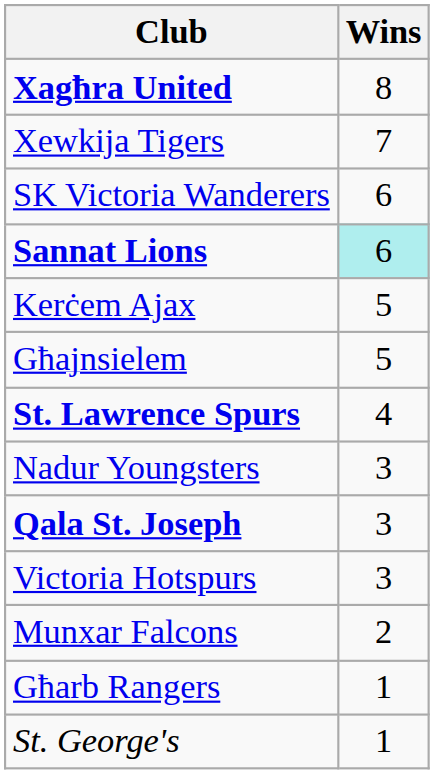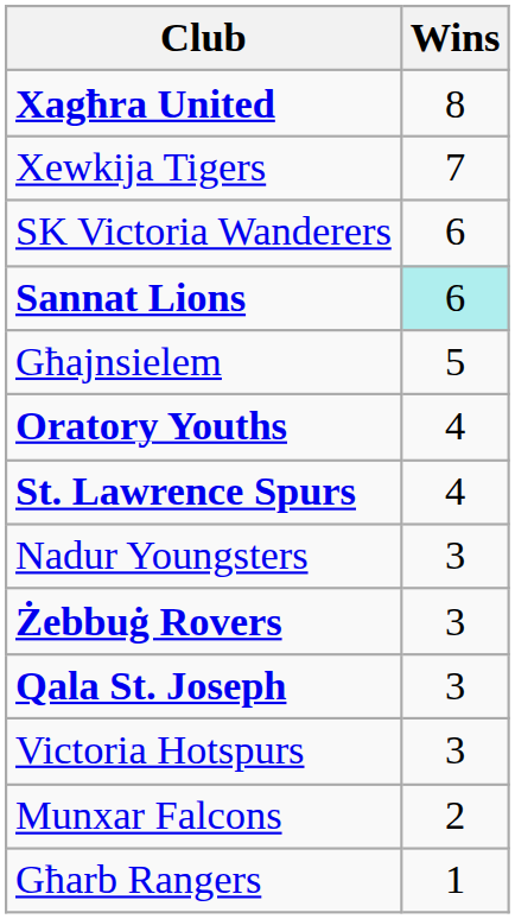 <table class="wikitable">
 <tr>
 <th>Club</th>
 <th>Wins</th>
 </tr>
 <tr>
 <td><strong><a href='#'>Xagħra United</a></strong></td>
 <td align="center">8</td>
 </tr>
 <tr>
 <td><a href='#'>Xewkija Tigers</a></td>
 <td align="center">7</td>
 </tr>
 <tr>
 <td><a href='#'>SK Victoria Wanderers</a></td>
 <td align="center">6</td>
 </tr>
 <tr>
 <td><strong><a href='#'>Sannat Lions</a></strong></td>
 <td align="center" style="background: paleturquoise;">6</td>
 </tr>
 <tr>
-<td><a href='#'>Kerċem Ajax</a></td>
+<td><a href='#'>Għajnsielem</a></td>
 <td align="center">5</td>
 </tr>
 <tr>
-<td><a href='#'>Għajnsielem</a></td>
-<td align="center">5</td>
+<td><strong><a href='#'>Oratory Youths</a></strong></td>
+<td align="center">4</td>
 </tr>
 <tr>
 <td><strong><a href='#'>St. Lawrence Spurs</a></strong></td>
 <td align="center">4</td>
 </tr>
 <tr>
 <td><a href='#'>Nadur Youngsters</a></td>
+<td align="center">3</td>
+</tr>
+<tr>
+<td><strong><a href='#'>Żebbuġ Rovers</a></strong></td>
 <td align="center">3</td>
 </tr>
 <tr>
 <td><strong><a href='#'>Qala St. Joseph</a></strong></td>
 <td align="center">3</td>
 </tr>
 <tr>
 <td><a href='#'>Victoria Hotspurs</a></td>
 <td align="center">3</td>
 </tr>
 <tr>
 <td><a href='#'>Munxar Falcons</a></td>
 <td align="center">2</td>
 </tr>
 <tr>
 <td><a href='#'>Għarb Rangers</a></td>
 <td align="center">1</td>
 </tr>
-<tr>
-<td><em>St. George's</em></td>
-<td align="center">1</td>
-</tr>
 </table>
